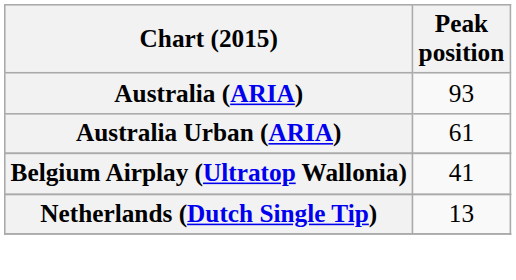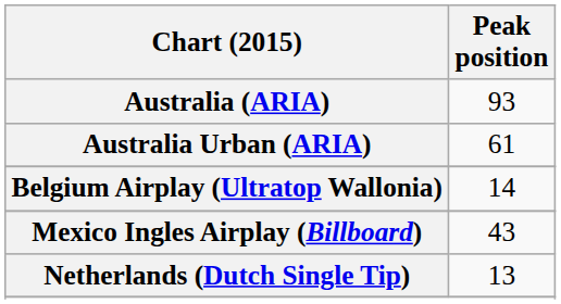 <table class="wikitable plainrowheaders sortable" style="text-align:center;">
 <tr>
 <th scope="col">Chart (2015)</th>
 <th scope="col">Peak<br>position</th>
 </tr>
 <tr>
 <th scope="row">Australia (<a href='#'>ARIA</a>)</th>
 <td style="text-align:center;">93</td>
 </tr>
 <tr>
 <th scope="row">Australia Urban (<a href='#'>ARIA</a>)</th>
 <td style="text-align:center;">61</td>
 </tr>
 <tr>
 </tr>
 <tr>
 </tr>
 <tr>
 </tr>
 <tr>
 <th scope="row">Belgium Airplay (<a href='#'>Ultratop</a> Wallonia)</th>
-<td align="center">41</td>
+<td align="center">14</td>
 </tr>
 <tr>
 </tr>
 <tr>
+</tr>
+<tr>
+<th scope="row">Mexico Ingles Airplay (<a href='#'><em>Billboard</em></a>)</th>
+<td>43</td>
 </tr>
 <tr>
 <th scope="row">Netherlands (<a href='#'>Dutch Single Tip</a>)</th>
 <td>13</td>
 </tr>
 <tr>
 </tr>
 <tr>
 </tr>
 <tr>
 </tr>
 <tr>
 </tr>
 <tr>
 </tr>
 <tr>
 </tr>
 <tr>
 </tr>
 </table>
